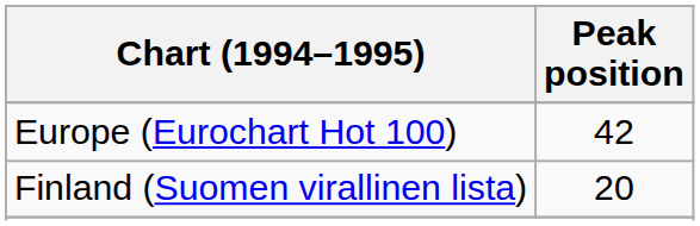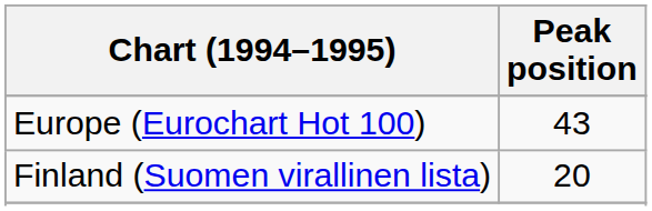 <table class="wikitable sortable">
 <tr>
 <th>Chart (1994–1995)</th>
 <th>Peak<br>position</th>
 </tr>
 <tr>
 </tr>
 <tr>
 <td align="left">Europe (<a href='#'>Eurochart Hot 100</a>)</td>
-<td align="center">42</td>
+<td align="center">43</td>
 </tr>
 <tr>
 <td align="left">Finland (<a href='#'>Suomen virallinen lista</a>)</td>
 <td align="center">20</td>
 </tr>
 <tr>
 </tr>
 <tr>
 </tr>
 <tr>
 </tr>
 <tr>
 </tr>
 </table>
